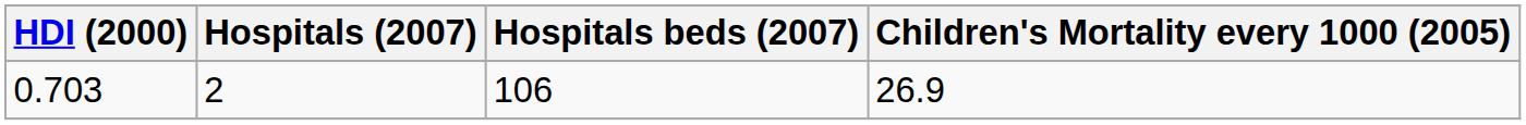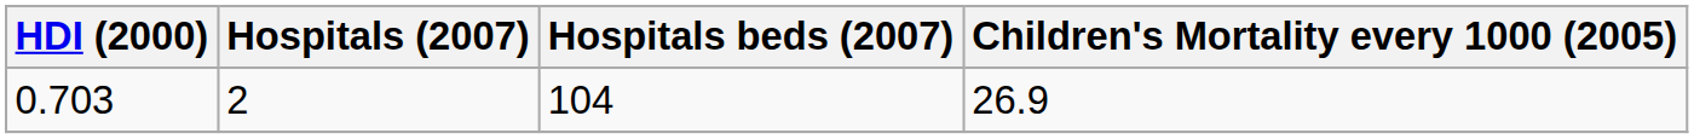 <table class="wikitable" border="1">
 <tr>
 <th><a href='#'>HDI</a> (2000)</th>
 <th>Hospitals (2007)</th>
 <th>Hospitals beds (2007)</th>
 <th>Children's Mortality every 1000 (2005)</th>
 </tr>
 <tr>
 <td>0.703</td>
 <td>2</td>
-<td>106</td>
+<td>104</td>
 <td>26.9</td>
 </tr>
 <tr>
 </tr>
 </table>
